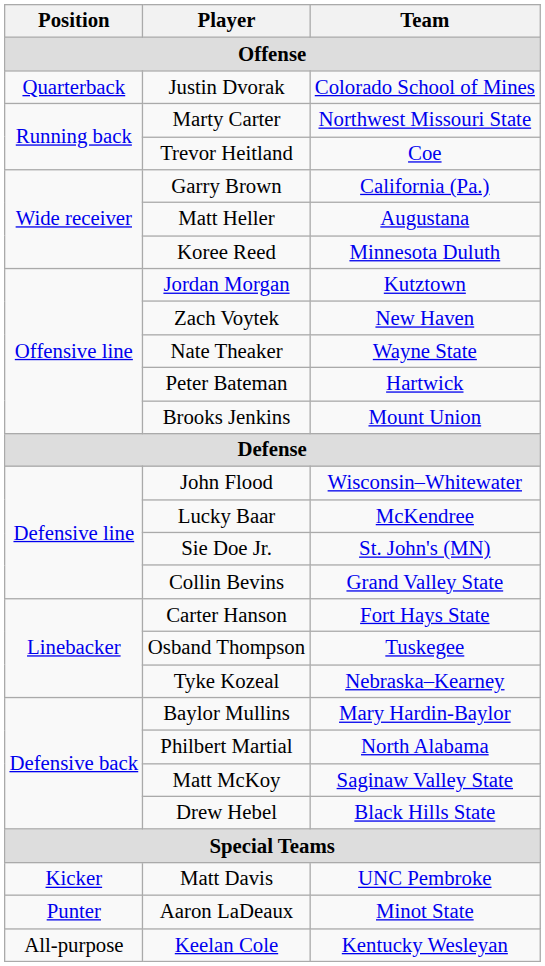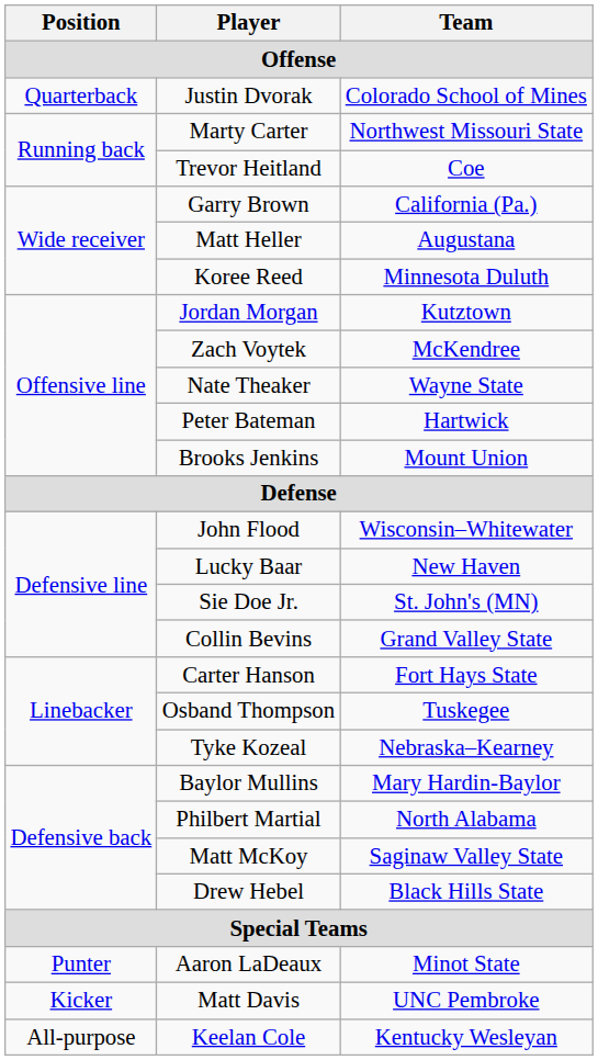 <table class="wikitable">
 <tr>
 <th>Position</th>
 <th>Player</th>
 <th>Team</th>
 </tr>
 <tr>
 <td colspan="3" style="text-align:center; background:#ddd;"><strong>Offense</strong></td>
 </tr>
 <tr style="text-align:center;">
 <td><a href='#'>Quarterback</a></td>
 <td>Justin Dvorak</td>
 <td><a href='#'>Colorado School of Mines</a></td>
 </tr>
 <tr style="text-align:center;">
 <td rowspan="2"><a href='#'>Running back</a></td>
 <td>Marty Carter</td>
 <td><a href='#'>Northwest Missouri State</a></td>
 </tr>
 <tr style="text-align:center;">
 <td>Trevor Heitland</td>
 <td><a href='#'>Coe</a></td>
 </tr>
 <tr style="text-align:center;">
 <td rowspan="3"><a href='#'>Wide receiver</a></td>
 <td>Garry Brown</td>
 <td><a href='#'>California (Pa.)</a></td>
 </tr>
 <tr style="text-align:center;">
 <td>Matt Heller</td>
 <td><a href='#'>Augustana</a></td>
 </tr>
 <tr style="text-align:center;">
 <td>Koree Reed</td>
 <td><a href='#'>Minnesota Duluth</a></td>
 </tr>
 <tr style="text-align:center;">
 <td rowspan="5"><a href='#'>Offensive line</a></td>
 <td><a href='#'>Jordan Morgan</a></td>
 <td><a href='#'>Kutztown</a></td>
 </tr>
 <tr style="text-align:center;">
 <td>Zach Voytek</td>
-<td><a href='#'>New Haven</a></td>
+<td><a href='#'>McKendree</a></td>
 </tr>
 <tr style="text-align:center;">
 <td>Nate Theaker</td>
 <td><a href='#'>Wayne State</a></td>
 </tr>
 <tr style="text-align:center;">
 <td>Peter Bateman</td>
 <td><a href='#'>Hartwick</a></td>
 </tr>
 <tr style="text-align:center;">
 <td>Brooks Jenkins</td>
 <td><a href='#'>Mount Union</a></td>
 </tr>
 <tr>
 <td colspan="3" style="text-align:center; background:#ddd;"><strong>Defense</strong></td>
 </tr>
 <tr style="text-align:center;">
 <td rowspan="4"><a href='#'>Defensive line</a></td>
 <td>John Flood</td>
 <td><a href='#'>Wisconsin–Whitewater</a></td>
 </tr>
 <tr style="text-align:center;">
 <td>Lucky Baar</td>
-<td><a href='#'>McKendree</a></td>
+<td><a href='#'>New Haven</a></td>
 </tr>
 <tr style="text-align:center;">
 <td>Sie Doe Jr.</td>
 <td><a href='#'>St. John's (MN)</a></td>
 </tr>
 <tr style="text-align:center;">
 <td>Collin Bevins</td>
 <td><a href='#'>Grand Valley State</a></td>
 </tr>
 <tr style="text-align:center;">
 <td rowspan="3"><a href='#'>Linebacker</a></td>
 <td>Carter Hanson</td>
 <td><a href='#'>Fort Hays State</a></td>
 </tr>
 <tr style="text-align:center;">
 <td>Osband Thompson</td>
 <td><a href='#'>Tuskegee</a></td>
 </tr>
 <tr style="text-align:center;">
 <td>Tyke Kozeal</td>
 <td><a href='#'>Nebraska–Kearney</a></td>
 </tr>
 <tr style="text-align:center;">
 <td rowspan="4"><a href='#'>Defensive back</a></td>
 <td>Baylor Mullins</td>
 <td><a href='#'>Mary Hardin-Baylor</a></td>
 </tr>
 <tr style="text-align:center;">
 <td>Philbert Martial</td>
 <td><a href='#'>North Alabama</a></td>
 </tr>
 <tr style="text-align:center;">
 <td>Matt McKoy</td>
 <td><a href='#'>Saginaw Valley State</a></td>
 </tr>
 <tr style="text-align:center;">
 <td>Drew Hebel</td>
 <td><a href='#'>Black Hills State</a></td>
 </tr>
 <tr>
 <td colspan="3" style="text-align:center; background:#ddd;"><strong>Special Teams</strong></td>
 </tr>
 <tr style="text-align:center;">
+<td><a href='#'>Punter</a></td>
+<td>Aaron LaDeaux</td>
+<td><a href='#'>Minot State</a></td>
+</tr>
+<tr style="text-align:center;">
 <td><a href='#'>Kicker</a></td>
 <td>Matt Davis</td>
 <td><a href='#'>UNC Pembroke</a></td>
-</tr>
-<tr style="text-align:center;">
-<td><a href='#'>Punter</a></td>
-<td>Aaron LaDeaux</td>
-<td><a href='#'>Minot State</a></td>
 </tr>
 <tr style="text-align:center;">
 <td rowspan="2">All-purpose</td>
 <td><a href='#'>Keelan Cole</a></td>
 <td><a href='#'>Kentucky Wesleyan</a></td>
 </tr>
 </table>
